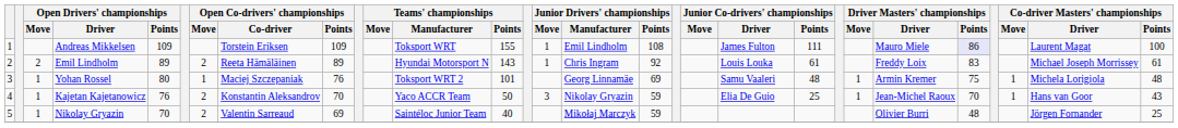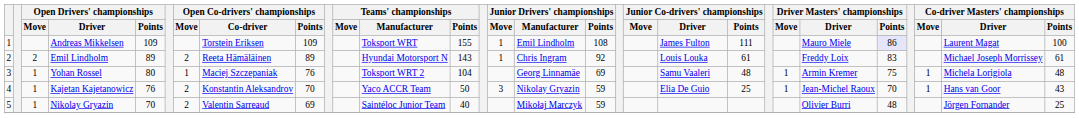 <table class="wikitable" style="font-size:85%;">
 <tr>
 <th rowspan="2"></th>
 <th rowspan="7" style="width:5px;"></th>
 <th colspan="3" nowrap>Open Drivers' championships</th>
 <th rowspan="7" style="width:5px;"></th>
 <th colspan="3" nowrap>Open Co-drivers' championships</th>
 <th rowspan="7" style="width:5px;"></th>
 <th colspan="3" nowrap>Teams' championships</th>
 <th rowspan="7" style="width:5px;"></th>
 <th colspan="3" nowrap>Junior Drivers' championships</th>
 <th rowspan="7" style="width:5px;"></th>
 <th colspan="3" nowrap>Junior Co-drivers' championships</th>
 <th rowspan="7" style="width:5px;"></th>
 <th colspan="3" nowrap>Driver Masters' championships</th>
 <th rowspan="7" style="width:5px;"></th>
 <th colspan="3" nowrap>Co-driver Masters' championships</th>
 </tr>
 <tr>
 <th>Move</th>
 <th>Driver</th>
 <th>Points</th>
 <th>Move</th>
 <th>Co-driver</th>
 <th>Points</th>
 <th>Move</th>
 <th>Manufacturer</th>
 <th>Points</th>
 <th>Move</th>
 <th>Manufacturer</th>
 <th>Points</th>
 <th>Move</th>
 <th>Driver</th>
 <th>Points</th>
 <th>Move</th>
 <th>Driver</th>
 <th>Points</th>
 <th>Move</th>
 <th>Driver</th>
 <th>Points</th>
 </tr>
 <tr>
 <td align="center">1</td>
 <td align="center"></td>
 <td><a href='#'>Andreas Mikkelsen</a></td>
 <td align="center">109</td>
 <td align="center"></td>
 <td><a href='#'>Torstein Eriksen</a></td>
 <td align="center">109</td>
 <td align="center"></td>
 <td><a href='#'>Toksport WRT</a></td>
 <td align="center">155</td>
 <td align="center"> 1</td>
 <td><a href='#'>Emil Lindholm</a></td>
 <td align="center">108</td>
 <td align="center"></td>
 <td><a href='#'>James Fulton</a></td>
 <td align="center">111</td>
 <td align="center"></td>
 <td><a href='#'>Mauro Miele</a></td>
 <td align="center" style="background: lavender;">86</td>
 <td align="center"></td>
 <td><a href='#'>Laurent Magat</a></td>
 <td align="center">100</td>
 </tr>
 <tr>
 <td align="center">2</td>
 <td align="center"> 2</td>
 <td><a href='#'>Emil Lindholm</a></td>
 <td align="center">89</td>
 <td align="center"> 2</td>
 <td nowrap><a href='#'>Reeta Hämäläinen</a></td>
 <td align="center">89</td>
 <td align="center"></td>
 <td nowrap><a href='#'>Hyundai Motorsport N</a></td>
 <td align="center">143</td>
 <td align="center"> 1</td>
 <td nowrap><a href='#'>Chris Ingram</a></td>
 <td align="center">92</td>
 <td align="center"></td>
 <td><a href='#'>Louis Louka</a></td>
 <td align="center">61</td>
 <td align="center"></td>
 <td><a href='#'>Freddy Loix</a></td>
 <td align="center">83</td>
 <td align="center"></td>
 <td nowrap><a href='#'>Michael Joseph Morrissey</a></td>
 <td align="center">61</td>
 </tr>
 <tr>
 <td align="center">3</td>
 <td align="center"> 1</td>
 <td><a href='#'>Yohan Rossel</a></td>
 <td align="center">80</td>
 <td align="center"> 1</td>
 <td nowrap><a href='#'>Maciej Szczepaniak</a></td>
 <td align="center">76</td>
 <td align="center"></td>
 <td><a href='#'>Toksport WRT 2</a></td>
-<td align="center">101</td>
+<td align="center">104</td>
 <td align="center"></td>
 <td nowrap><a href='#'>Georg Linnamäe</a></td>
 <td align="center">69</td>
 <td align="center"></td>
 <td><a href='#'>Samu Vaaleri</a></td>
 <td align="center">48</td>
 <td align="center"> 1</td>
 <td><a href='#'>Armin Kremer</a></td>
 <td align="center">75</td>
 <td align="center"> 1</td>
 <td><a href='#'>Michela Lorigiola</a></td>
 <td align="center">48</td>
 </tr>
 <tr>
 <td align="center">4</td>
 <td align="center"> 1</td>
 <td nowrap><a href='#'>Kajetan Kajetanowicz</a></td>
 <td align="center">76</td>
 <td align="center"> 2</td>
 <td nowrap><a href='#'>Konstantin Aleksandrov</a></td>
 <td align="center">70</td>
 <td align="center"></td>
 <td><a href='#'>Yaco ACCR Team</a></td>
 <td align="center">50</td>
 <td align="center"> 3</td>
 <td><a href='#'>Nikolay Gryazin</a></td>
 <td align="center">59</td>
 <td align="center"></td>
 <td><a href='#'>Elia De Guio</a></td>
 <td align="center">25</td>
 <td align="center"> 1</td>
 <td nowrap><a href='#'>Jean-Michel Raoux</a></td>
 <td align="center">70</td>
 <td align="center"> 1</td>
 <td><a href='#'>Hans van Goor</a></td>
 <td align="center">43</td>
 </tr>
 <tr>
 <td align="center">5</td>
 <td align="center"> 1</td>
 <td><a href='#'>Nikolay Gryazin</a></td>
 <td align="center">70</td>
 <td align="center"> 2</td>
 <td nowrap><a href='#'>Valentin Sarreaud</a></td>
 <td align="center">69</td>
 <td align="center"></td>
 <td nowrap><a href='#'>Saintéloc Junior Team</a></td>
 <td align="center">40</td>
 <td align="center"></td>
 <td nowrap><a href='#'>Mikołaj Marczyk</a></td>
 <td align="center">59</td>
 <td></td>
 <td></td>
 <td></td>
 <td align="center"></td>
 <td><a href='#'>Olivier Burri</a></td>
 <td align="center">48</td>
 <td align="center"></td>
 <td><a href='#'>Jörgen Fornander</a></td>
 <td align="center">25</td>
 </tr>
 <tr>
 </tr>
 </table>
